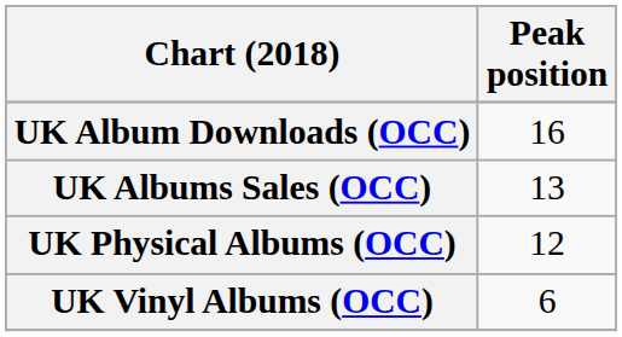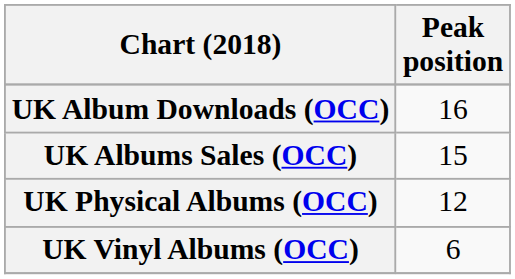 <table class="wikitable sortable plainrowheaders" style="text-align:center">
 <tr>
 <th scope="col">Chart (2018)</th>
 <th scope="col">Peak<br> position</th>
 </tr>
 <tr>
 </tr>
 <tr>
 </tr>
 <tr>
 <th scope="row">UK Album Downloads (<a href='#'>OCC</a>)</th>
 <td>16</td>
 </tr>
 <tr>
 <th scope="row">UK Albums Sales (<a href='#'>OCC</a>)</th>
-<td>13</td>
+<td>15</td>
 </tr>
 <tr>
 <th scope="row">UK Physical Albums (<a href='#'>OCC</a>)</th>
 <td>12</td>
 </tr>
 <tr>
 <th scope="row">UK Vinyl Albums (<a href='#'>OCC</a>)</th>
 <td>6</td>
 </tr>
 <tr>
 </tr>
 <tr>
 </tr>
 </table>
